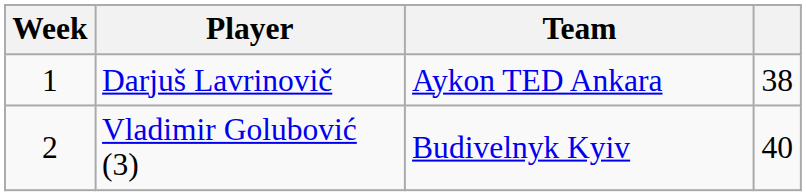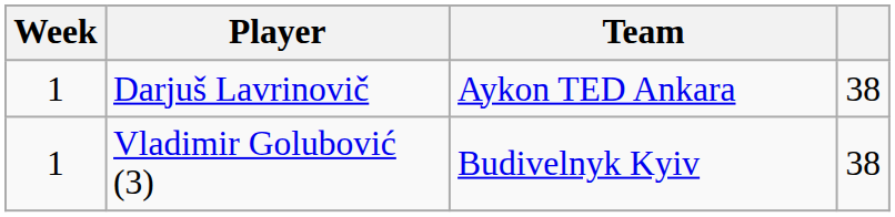 <table class="wikitable sortable" style="text-align: center;">
 <tr>
 <th style="text-align:center;">Week</th>
 <th style="text-align:center; width:150px;">Player</th>
 <th style="text-align:center; width:170px;">Team</th>
 <th style="text-align:center;"></th>
 </tr>
 <tr>
 <td>1</td>
 <td align="left"> <a href='#'>Darjuš Lavrinovič</a></td>
 <td align=left> <a href='#'>Aykon TED Ankara</a></td>
 <td>38</td>
 </tr>
 <tr>
-<td>2</td>
+<td>1</td>
 <td align=left> <a href='#'>Vladimir Golubović</a> (3)</td>
 <td align="left"> <a href='#'>Budivelnyk Kyiv</a></td>
-<td>40</td>
+<td>38</td>
 </tr>
 </table>
